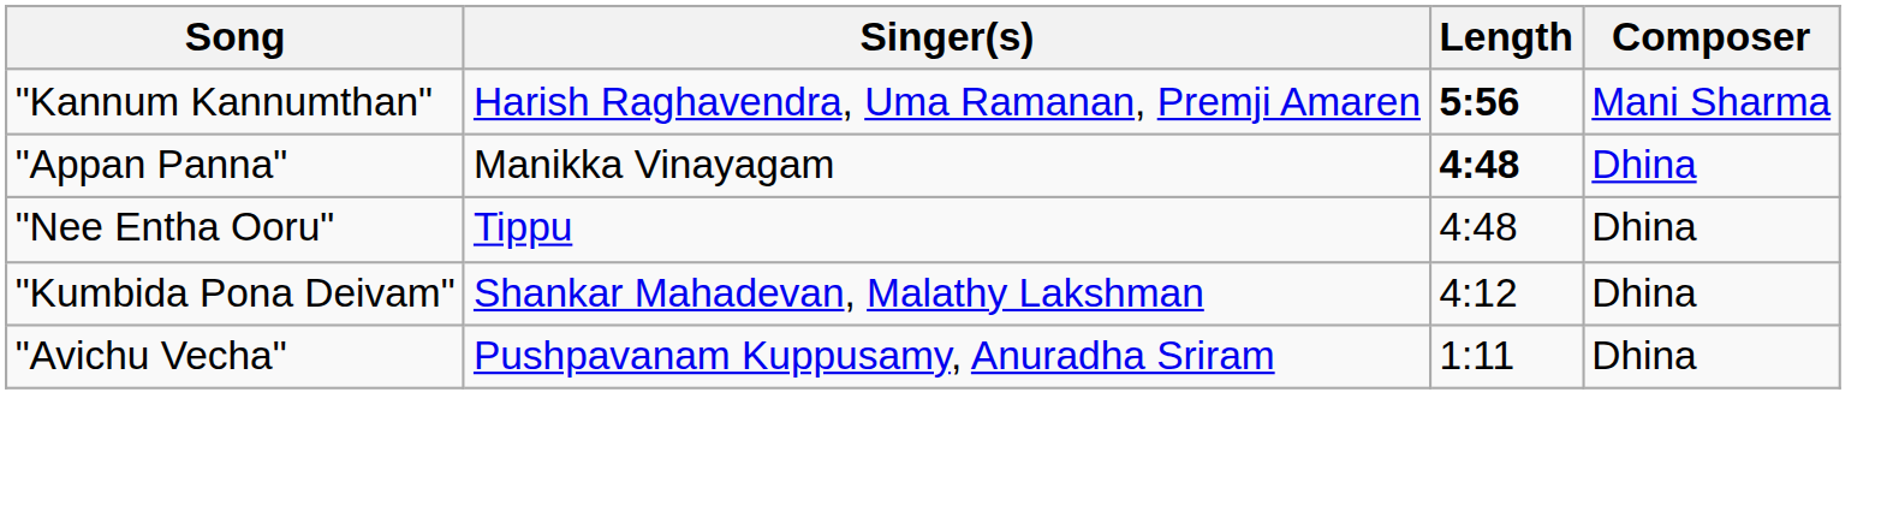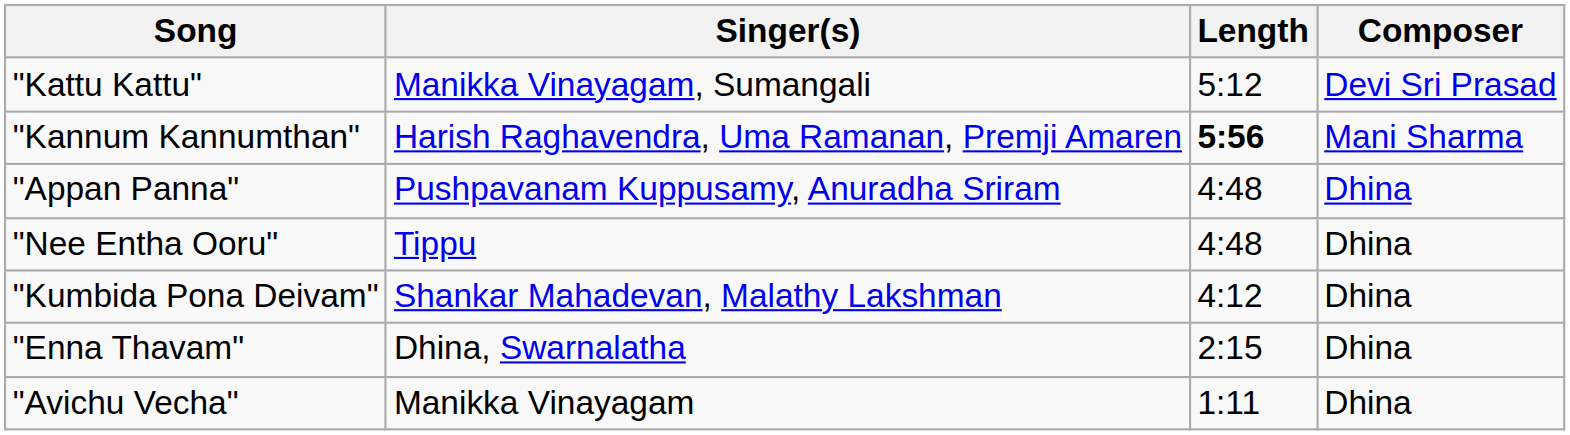 <table class="wikitable">
 <tr>
 <th>Song</th>
 <th>Singer(s)</th>
 <th>Length</th>
 <th>Composer</th>
+</tr>
+<tr>
+<td>"Kattu Kattu"</td>
+<td><a href='#'>Manikka Vinayagam</a>, Sumangali</td>
+<td>5:12</td>
+<td><a href='#'>Devi Sri Prasad</a></td>
 </tr>
 <tr>
 <td>"Kannum Kannumthan"</td>
 <td><a href='#'>Harish Raghavendra</a>, <a href='#'>Uma Ramanan</a>, <a href='#'>Premji Amaren</a></td>
 <td><strong>5:56</strong></td>
 <td><a href='#'>Mani Sharma</a></td>
 </tr>
 <tr>
 <td>"Appan Panna"</td>
-<td>Manikka Vinayagam</td>
-<td><strong>4:48</strong></td>
+<td><a href='#'>Pushpavanam Kuppusamy</a>, <a href='#'>Anuradha Sriram</a></td>
+<td>4:48</td>
 <td><a href='#'>Dhina</a></td>
 </tr>
 <tr>
 <td>"Nee Entha Ooru"</td>
 <td><a href='#'>Tippu</a></td>
 <td>4:48</td>
 <td>Dhina</td>
 </tr>
 <tr>
 <td>"Kumbida Pona Deivam"</td>
 <td><a href='#'>Shankar Mahadevan</a>, <a href='#'>Malathy Lakshman</a></td>
 <td>4:12</td>
 <td>Dhina</td>
 </tr>
 <tr>
+<td>"Enna Thavam"</td>
+<td>Dhina, <a href='#'>Swarnalatha</a></td>
+<td>2:15</td>
+<td>Dhina</td>
+</tr>
+<tr>
 <td>"Avichu Vecha"</td>
-<td><a href='#'>Pushpavanam Kuppusamy</a>, <a href='#'>Anuradha Sriram</a></td>
+<td>Manikka Vinayagam</td>
 <td>1:11</td>
 <td>Dhina</td>
 </tr>
 </table>
